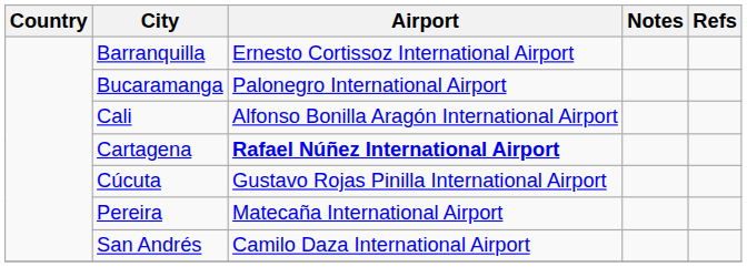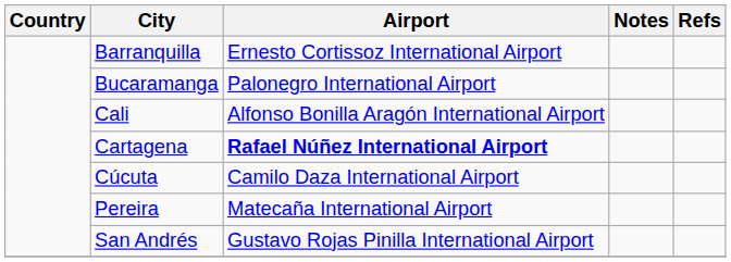 <table class="sortable wikitable">
 <tr>
 <th>Country</th>
 <th>City</th>
 <th>Airport</th>
 <th>Notes</th>
 <th class="unsortable">Refs</th>
 </tr>
 <tr>
 <td rowspan=7></td>
 <td><a href='#'>Barranquilla</a></td>
 <td><a href='#'>Ernesto Cortissoz International Airport</a></td>
 <td align=center></td>
 <td></td>
 </tr>
 <tr>
 <td><a href='#'>Bucaramanga</a></td>
 <td><a href='#'>Palonegro International Airport</a></td>
 <td align=center></td>
 <td></td>
 </tr>
 <tr>
 <td><a href='#'>Cali</a></td>
 <td><a href='#'>Alfonso Bonilla Aragón International Airport</a></td>
 <td></td>
 <td></td>
 </tr>
 <tr>
 <td><a href='#'>Cartagena</a></td>
 <td><strong><a href='#'>Rafael Núñez International Airport</a></strong></td>
 <td align=center></td>
 <td></td>
 </tr>
 <tr>
 <td><a href='#'>Cúcuta</a></td>
-<td><a href='#'>Gustavo Rojas Pinilla International Airport</a></td>
+<td><a href='#'>Camilo Daza International Airport</a></td>
 <td align=center></td>
 <td></td>
 </tr>
 <tr>
 <td><a href='#'>Pereira</a></td>
 <td><a href='#'>Matecaña International Airport</a></td>
 <td align=center></td>
 <td></td>
 </tr>
 <tr>
 <td><a href='#'>San Andrés</a></td>
-<td><a href='#'>Camilo Daza International Airport</a></td>
+<td><a href='#'>Gustavo Rojas Pinilla International Airport</a></td>
 <td align=center></td>
 <td></td>
 </tr>
 <tr>
 </tr>
 </table>
